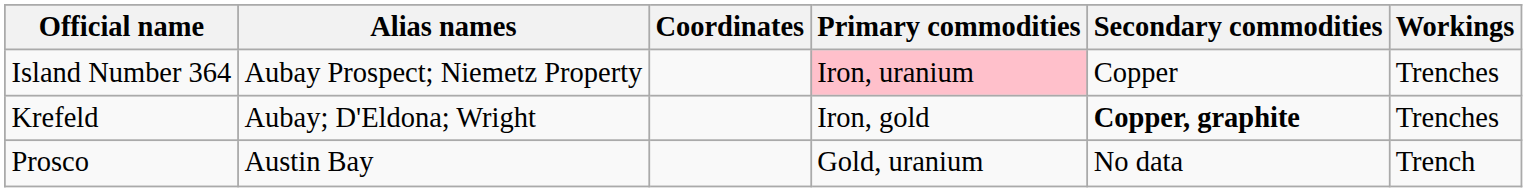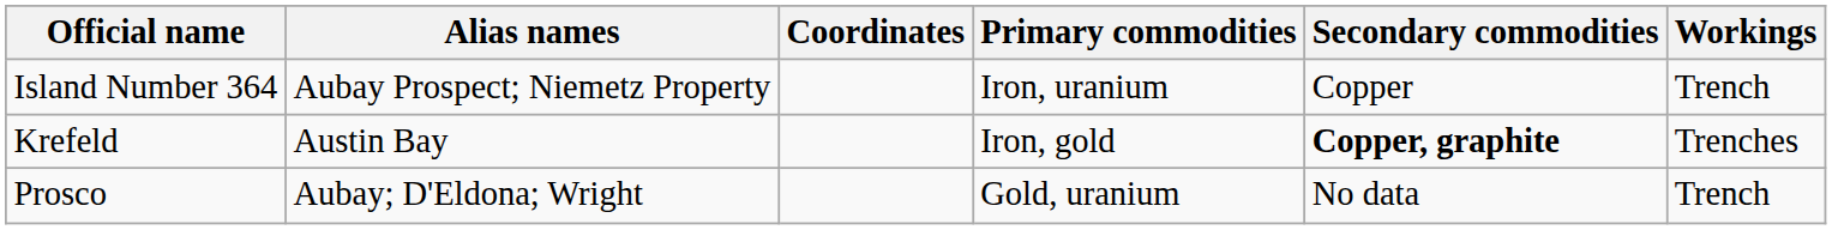 <table class="sortable wikitable">
 <tr>
 <th>Official name</th>
 <th>Alias names</th>
 <th>Coordinates</th>
 <th>Primary commodities</th>
 <th>Secondary commodities</th>
 <th>Workings</th>
 </tr>
 <tr>
 <td>Island Number 364</td>
 <td>Aubay Prospect; Niemetz Property</td>
 <td></td>
-<td style="background: pink;">Iron, uranium</td>
+<td>Iron, uranium</td>
 <td>Copper</td>
-<td>Trenches</td>
+<td>Trench</td>
 </tr>
 <tr>
 <td>Krefeld</td>
-<td>Aubay; D'Eldona; Wright</td>
+<td>Austin Bay</td>
 <td></td>
 <td>Iron, gold</td>
 <td><strong>Copper, graphite</strong></td>
 <td>Trenches</td>
 </tr>
 <tr>
 <td>Prosco</td>
-<td>Austin Bay</td>
+<td>Aubay; D'Eldona; Wright</td>
 <td></td>
 <td>Gold, uranium</td>
 <td>No data</td>
 <td>Trench</td>
 </tr>
 </table>
